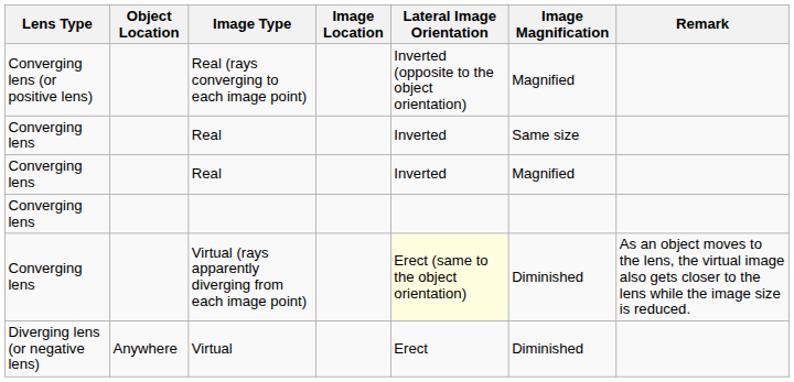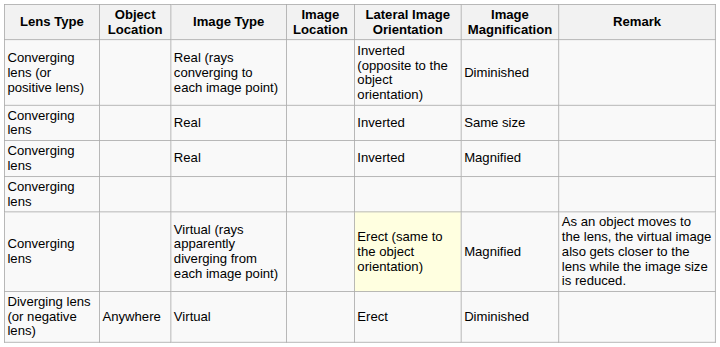 <table class="wikitable">
 <tr>
 <th>Lens Type</th>
 <th>Object Location</th>
 <th>Image Type</th>
 <th>Image Location</th>
 <th>Lateral Image Orientation</th>
 <th>Image Magnification</th>
 <th>Remark</th>
 </tr>
 <tr>
 <td>Converging lens (or positive lens)</td>
 <td></td>
 <td>Real (rays converging to each image point)</td>
 <td></td>
 <td>Inverted (opposite to the object orientation)</td>
-<td>Magnified</td>
+<td>Diminished</td>
 <td></td>
 </tr>
 <tr>
 <td>Converging lens</td>
 <td></td>
 <td>Real</td>
 <td></td>
 <td>Inverted</td>
 <td>Same size</td>
 <td></td>
 </tr>
 <tr>
 <td>Converging lens</td>
 <td></td>
 <td>Real</td>
 <td></td>
 <td>Inverted</td>
 <td>Magnified</td>
 <td></td>
 </tr>
 <tr>
 <td>Converging lens</td>
 <td></td>
 <td></td>
 <td></td>
 <td></td>
 <td></td>
 <td></td>
 </tr>
 <tr>
 <td>Converging lens</td>
 <td></td>
 <td>Virtual (rays apparently diverging from each image point)</td>
 <td></td>
 <td style="background: lightyellow;">Erect (same to the object orientation)</td>
-<td>Diminished</td>
+<td>Magnified</td>
 <td>As an object moves to the lens, the virtual image also gets closer to the lens while the image size is reduced.</td>
 </tr>
 <tr>
 <td>Diverging lens (or negative lens)</td>
 <td>Anywhere</td>
 <td>Virtual</td>
 <td></td>
 <td>Erect</td>
 <td>Diminished</td>
 <td></td>
 </tr>
 </table>
